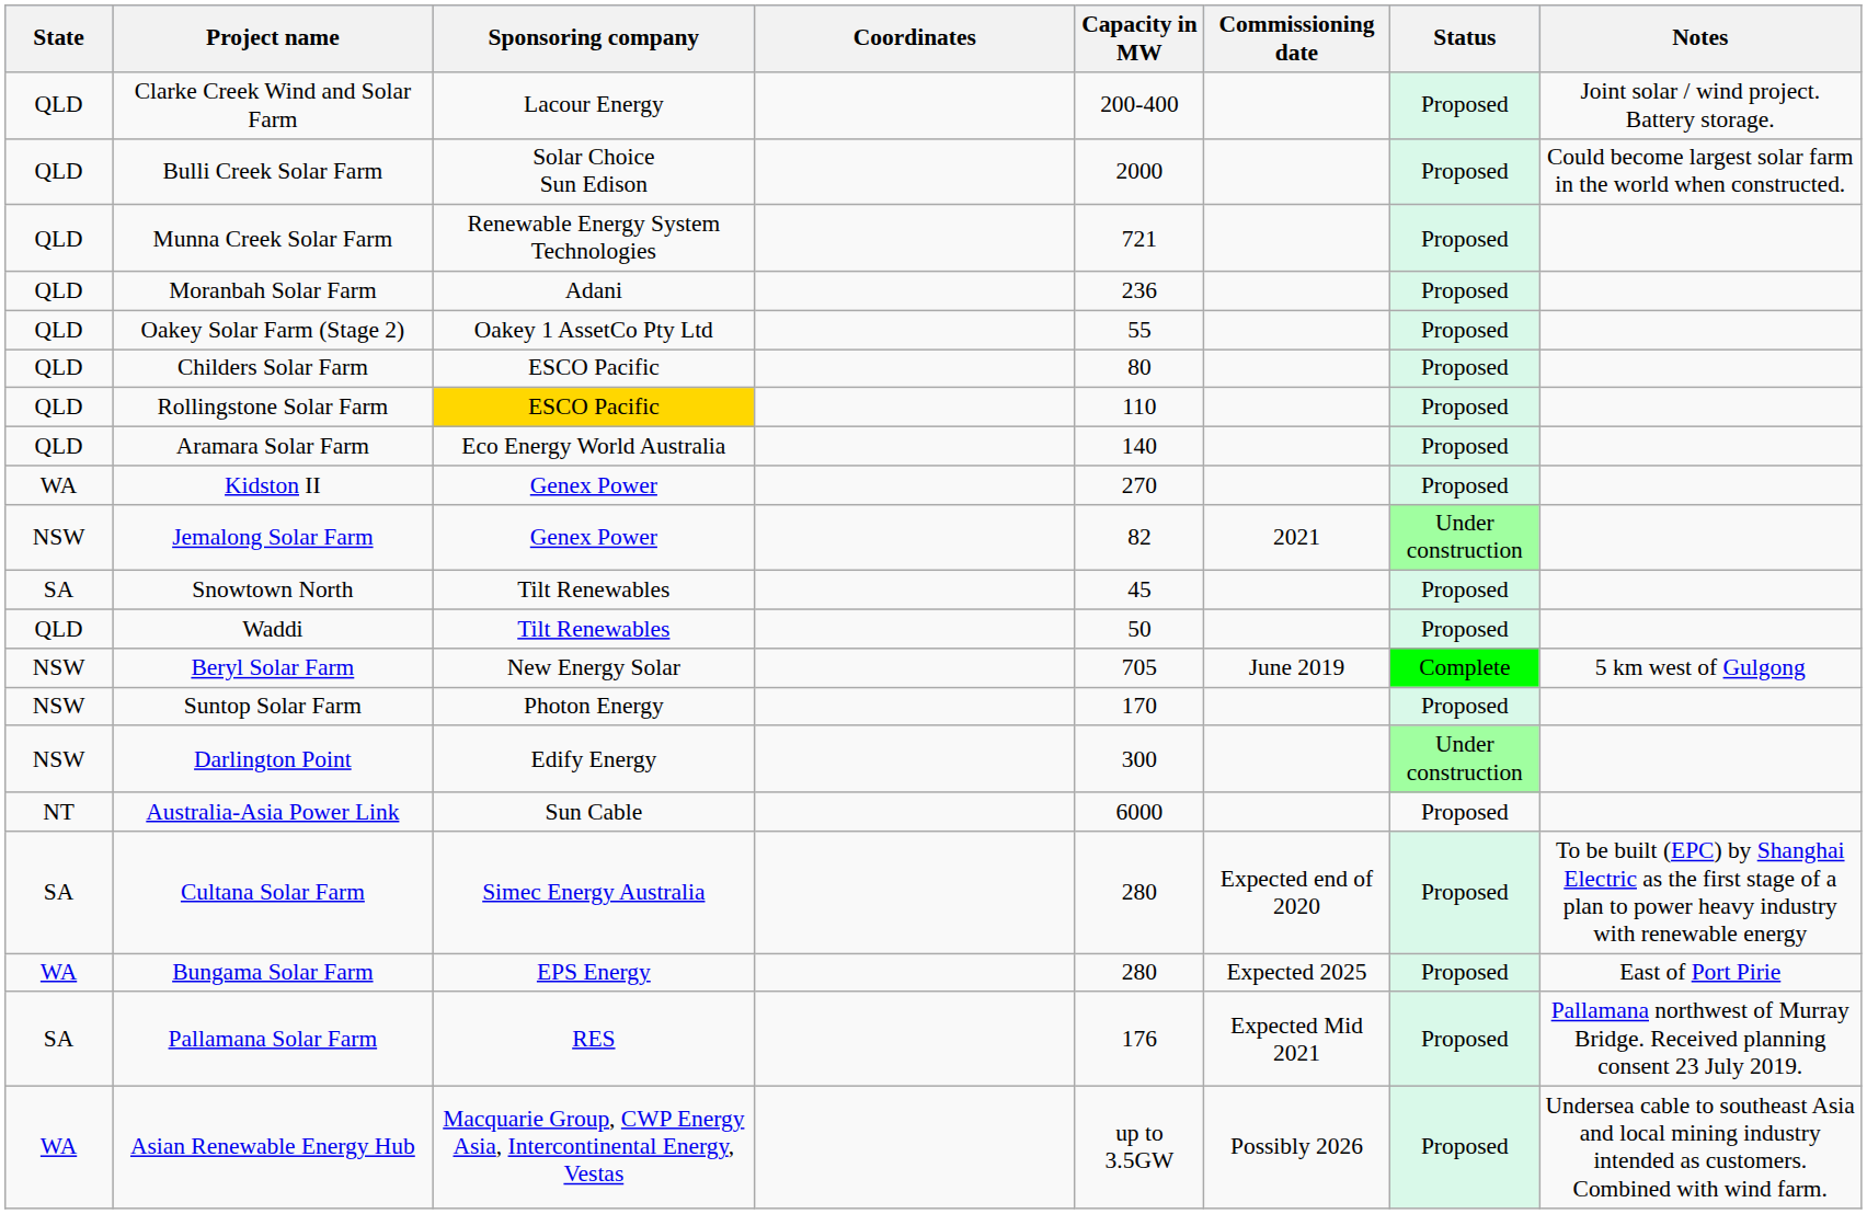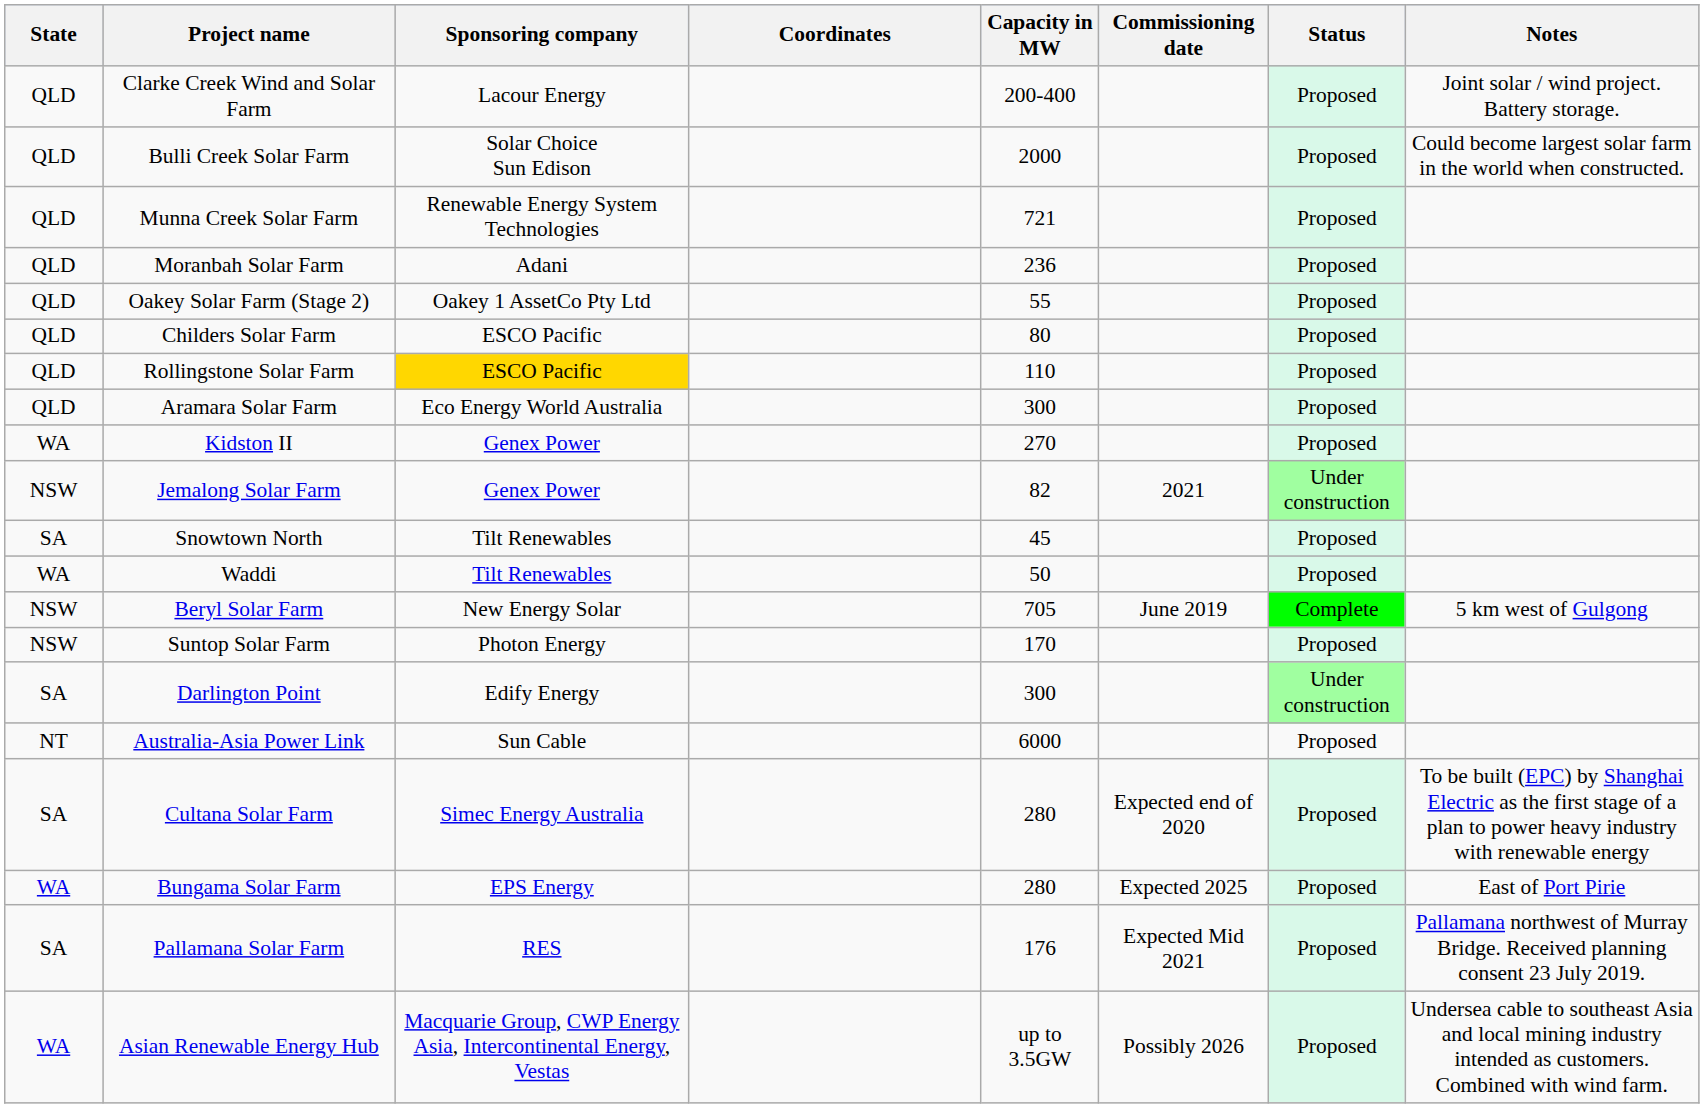 <table class="wikitable sortable" style="text-align:center; font-size:90%; border-collapse:collapse;" width=90%>
 <tr style="background:#C1D8FF;">
 <th width=5%>State</th>
 <th width=15%>Project name</th>
 <th width=15%>Sponsoring company</th>
 <th width=15%>Coordinates</th>
 <th width=6%>Capacity in MW</th>
 <th width=7%>Commissioning date</th>
 <th width=7%>Status</th>
 <th width=15%>Notes</th>
 </tr>
 <tr>
 <td>QLD</td>
 <td>Clarke Creek Wind and Solar Farm</td>
 <td>Lacour Energy</td>
 <td></td>
 <td>200-400</td>
 <td></td>
 <td style="background:#D9F9E9;">Proposed</td>
 <td>Joint solar / wind project. Battery storage.</td>
 </tr>
 <tr>
 <td>QLD</td>
 <td>Bulli Creek Solar Farm</td>
 <td>Solar Choice<br>Sun Edison</td>
 <td></td>
 <td>2000</td>
 <td></td>
 <td style="background:#D9F9E9;">Proposed</td>
 <td>Could become largest solar farm in the world when constructed.</td>
 </tr>
 <tr>
 <td>QLD</td>
 <td>Munna Creek Solar Farm</td>
 <td>Renewable Energy System Technologies</td>
 <td></td>
 <td>721</td>
 <td></td>
 <td style="background:#D9F9E9;">Proposed</td>
 <td></td>
 </tr>
 <tr>
 <td>QLD</td>
 <td>Moranbah Solar Farm</td>
 <td>Adani</td>
 <td></td>
 <td>236</td>
 <td></td>
 <td style="background:#D9F9E9;">Proposed</td>
 <td></td>
 </tr>
 <tr>
 <td>QLD</td>
 <td>Oakey Solar Farm (Stage 2)</td>
 <td>Oakey 1 AssetCo Pty Ltd</td>
 <td></td>
 <td>55</td>
 <td></td>
 <td style="background:#D9F9E9;">Proposed</td>
 <td></td>
 </tr>
 <tr>
 <td>QLD</td>
 <td>Childers Solar Farm</td>
 <td>ESCO Pacific</td>
 <td></td>
 <td>80</td>
 <td></td>
 <td style="background:#D9F9E9;">Proposed</td>
 <td></td>
 </tr>
 <tr>
 <td>QLD</td>
 <td>Rollingstone Solar Farm</td>
 <td style="background: gold;">ESCO Pacific</td>
 <td></td>
 <td>110</td>
 <td></td>
 <td style="background:#D9F9E9;">Proposed</td>
 <td></td>
 </tr>
 <tr>
 <td>QLD</td>
 <td>Aramara Solar Farm</td>
 <td>Eco Energy World Australia</td>
 <td></td>
-<td>140</td>
+<td>300</td>
 <td></td>
 <td style="background:#D9F9E9;">Proposed</td>
 <td></td>
 </tr>
 <tr>
 <td>WA</td>
 <td><a href='#'>Kidston</a> II</td>
 <td><a href='#'>Genex Power</a></td>
 <td></td>
 <td>270</td>
 <td></td>
 <td style="background:#D9F9E9;">Proposed</td>
 <td></td>
 </tr>
 <tr>
 <td>NSW</td>
 <td><a href='#'>Jemalong Solar Farm</a></td>
 <td><a href='#'>Genex Power</a></td>
 <td></td>
 <td>82</td>
 <td>2021</td>
 <td style="background:#A0FFA0;">Under construction</td>
 <td></td>
 </tr>
 <tr>
 <td>SA</td>
 <td>Snowtown North</td>
 <td>Tilt Renewables</td>
 <td></td>
 <td>45</td>
 <td></td>
 <td style="background:#D9F9E9;">Proposed</td>
 <td></td>
 </tr>
 <tr>
-<td>QLD</td>
+<td>WA</td>
 <td>Waddi</td>
 <td><a href='#'>Tilt Renewables</a></td>
 <td></td>
 <td>50</td>
 <td></td>
 <td style="background:#D9F9E9;">Proposed</td>
 <td></td>
 </tr>
 <tr>
 <td>NSW</td>
 <td><a href='#'>Beryl Solar Farm</a></td>
 <td>New Energy Solar</td>
 <td></td>
 <td>705</td>
 <td>June 2019</td>
 <td style="background:#00FF00;">Complete</td>
 <td>5 km west of <a href='#'>Gulgong</a></td>
 </tr>
 <tr>
 <td>NSW</td>
 <td>Suntop Solar Farm</td>
 <td>Photon Energy</td>
 <td></td>
 <td>170</td>
 <td></td>
 <td style="background:#D9F9E9;">Proposed</td>
 <td></td>
 </tr>
 <tr>
-<td>NSW</td>
+<td>SA</td>
 <td><a href='#'>Darlington Point</a></td>
 <td>Edify Energy</td>
 <td></td>
 <td>300</td>
 <td></td>
 <td style="background:#A0FFA0;">Under construction</td>
 <td></td>
 </tr>
 <tr>
 <td>NT</td>
 <td><a href='#'>Australia-Asia Power Link</a></td>
 <td>Sun Cable</td>
 <td></td>
 <td>6000</td>
 <td></td>
 <td>Proposed</td>
 <td></td>
 </tr>
 <tr>
 <td>SA</td>
 <td><a href='#'>Cultana Solar Farm</a></td>
 <td><a href='#'>Simec Energy Australia</a></td>
 <td></td>
 <td>280</td>
 <td>Expected end of 2020</td>
 <td style="background:#D9F9E9;">Proposed</td>
 <td>To be built (<a href='#'>EPC</a>) by <a href='#'>Shanghai Electric</a> as the first stage of a plan to power heavy industry with renewable energy</td>
 </tr>
 <tr>
 <td><a href='#'>WA</a></td>
 <td><a href='#'>Bungama Solar Farm</a></td>
 <td><a href='#'>EPS Energy</a></td>
 <td></td>
 <td>280</td>
 <td>Expected 2025</td>
 <td style="background:#D9F9E9;">Proposed</td>
 <td>East of <a href='#'>Port Pirie</a></td>
 </tr>
 <tr>
 <td>SA</td>
 <td><a href='#'>Pallamana Solar Farm</a></td>
 <td><a href='#'>RES</a></td>
 <td></td>
 <td>176</td>
 <td>Expected Mid 2021</td>
 <td style="background:#D9F9E9;">Proposed</td>
 <td><a href='#'>Pallamana</a> northwest of Murray Bridge. Received planning consent 23 July 2019.</td>
 </tr>
 <tr>
 <td><a href='#'>WA</a></td>
 <td><a href='#'>Asian Renewable Energy Hub</a></td>
 <td><a href='#'>Macquarie Group</a>, <a href='#'>CWP Energy Asia</a>, <a href='#'>Intercontinental Energy</a>, <a href='#'>Vestas</a></td>
 <td></td>
 <td>up to 3.5GW</td>
 <td>Possibly 2026</td>
 <td style="background:#D9F9E9;">Proposed</td>
 <td>Undersea cable to southeast Asia and local mining industry intended as customers. Combined with wind farm.</td>
 </tr>
 </table>
